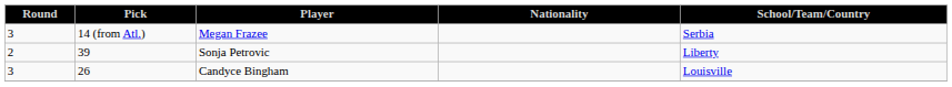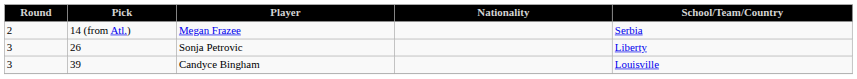 <table class="wikitable">
 <tr>
 <th style="background:#000000; color:#D3D3D3;" width="2%">Round</th>
 <th style="background:#000000; color:#D3D3D3;" width="5%">Pick</th>
 <th style="background:#000000; color:#D3D3D3;" width="10%">Player</th>
 <th style="background:#000000; color:#D3D3D3;" width="10%">Nationality</th>
 <th style="background:#000000; color:#D3D3D3;" width="10%">School/Team/Country</th>
 </tr>
 <tr>
-<td>3</td>
+<td>2</td>
 <td>14 (from <a href='#'>Atl.</a>)</td>
 <td><a href='#'>Megan Frazee</a></td>
 <td></td>
 <td><a href='#'>Serbia</a></td>
 </tr>
 <tr>
-<td>2</td>
-<td>39</td>
+<td>3</td>
+<td>26</td>
 <td>Sonja Petrovic</td>
 <td></td>
 <td><a href='#'>Liberty</a></td>
 </tr>
 <tr>
 <td>3</td>
-<td>26</td>
+<td>39</td>
 <td>Candyce Bingham</td>
 <td></td>
 <td><a href='#'>Louisville</a></td>
 </tr>
 <tr>
 </tr>
 </table>
